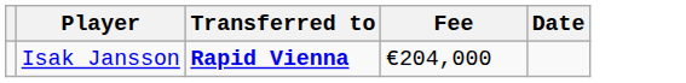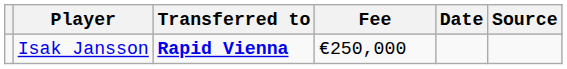 <table class="wikitable plainrowheaders sortable">
 <tr>
 <th></th>
 <th scope="col">Player</th>
 <th>Transferred to</th>
 <th style="width: 80px;">Fee</th>
 <th scope="col">Date</th>
+<th scope="col">Source</th>
 </tr>
 <tr>
 <td align="center"></td>
 <td> <a href='#'>Isak Jansson</a></td>
 <td><strong> <a href='#'>Rapid Vienna</a></strong></td>
-<td>€204,000</td>
+<td>€250,000</td>
+<td></td>
 <td></td>
 </tr>
 </table>
